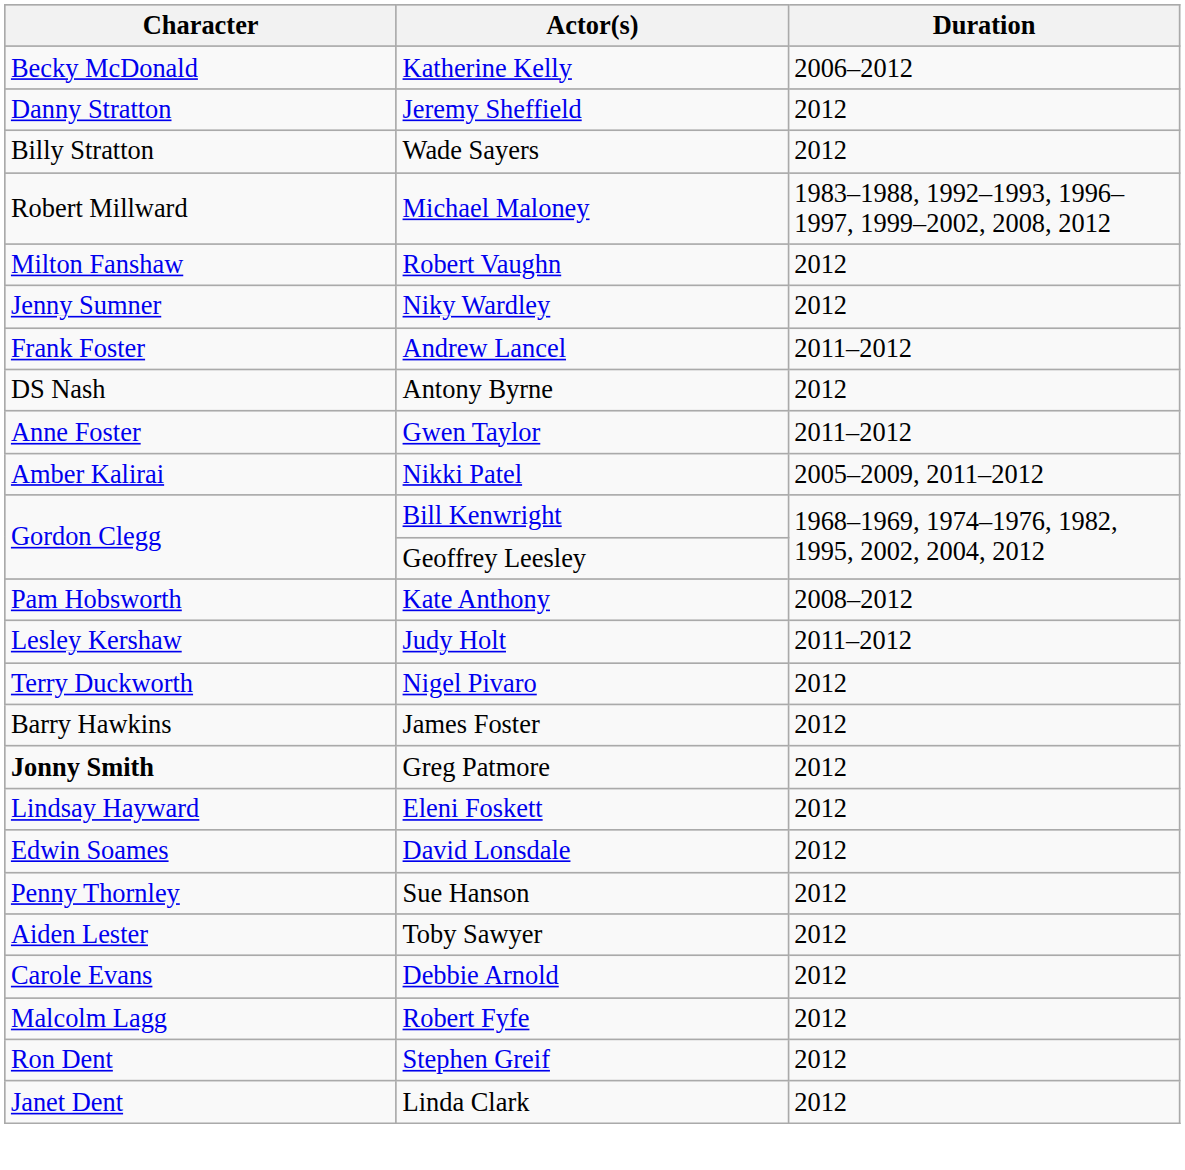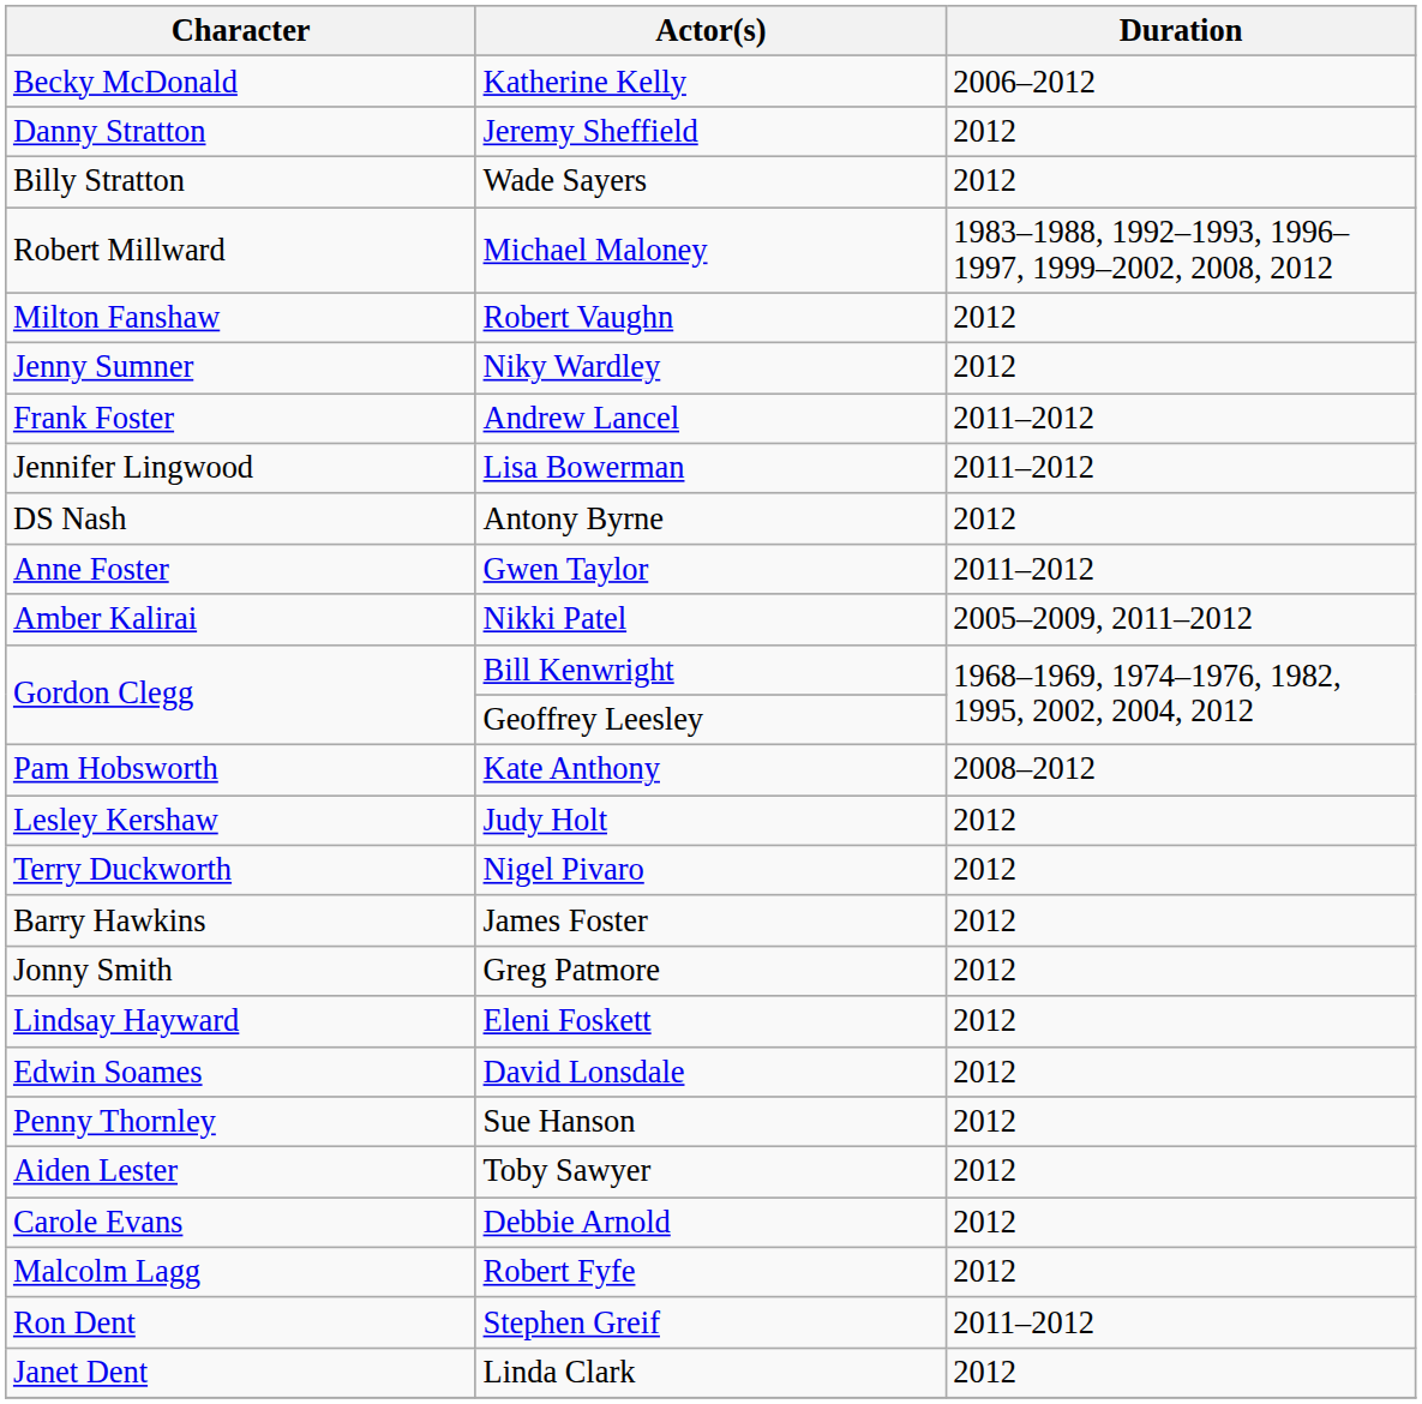 <table class="wikitable">
 <tr>
 <th scope="col" style="width:230px;">Character</th>
 <th scope="col" style="width:230px;">Actor(s)</th>
 <th scope="col" style="width:230px;">Duration</th>
 </tr>
 <tr>
 <td><a href='#'>Becky McDonald</a></td>
 <td><a href='#'>Katherine Kelly</a></td>
 <td>2006–2012</td>
 </tr>
 <tr>
 <td><a href='#'>Danny Stratton</a></td>
 <td><a href='#'>Jeremy Sheffield</a></td>
 <td>2012</td>
 </tr>
 <tr>
 <td>Billy Stratton</td>
 <td>Wade Sayers</td>
 <td>2012</td>
 </tr>
 <tr>
 <td>Robert Millward</td>
 <td><a href='#'>Michael Maloney</a></td>
 <td>1983–1988, 1992–1993, 1996–1997, 1999–2002, 2008, 2012</td>
 </tr>
 <tr>
 <td><a href='#'>Milton Fanshaw</a></td>
 <td><a href='#'>Robert Vaughn</a></td>
 <td>2012</td>
 </tr>
 <tr>
 <td><a href='#'>Jenny Sumner</a></td>
 <td><a href='#'>Niky Wardley</a></td>
 <td>2012</td>
 </tr>
 <tr>
 <td><a href='#'>Frank Foster</a></td>
 <td><a href='#'>Andrew Lancel</a></td>
 <td>2011–2012</td>
 </tr>
 <tr>
+<td>Jennifer Lingwood</td>
+<td><a href='#'>Lisa Bowerman</a></td>
+<td>2011–2012</td>
+</tr>
+<tr>
 <td>DS Nash</td>
 <td>Antony Byrne</td>
 <td>2012</td>
 </tr>
 <tr>
 <td><a href='#'>Anne Foster</a></td>
 <td><a href='#'>Gwen Taylor</a></td>
 <td>2011–2012</td>
 </tr>
 <tr>
 <td><a href='#'>Amber Kalirai</a></td>
 <td><a href='#'>Nikki Patel</a></td>
 <td>2005–2009, 2011–2012</td>
 </tr>
 <tr>
 <td rowspan="2"><a href='#'>Gordon Clegg</a></td>
 <td><a href='#'>Bill Kenwright</a></td>
 <td rowspan="2">1968–1969, 1974–1976, 1982, 1995, 2002, 2004, 2012</td>
 </tr>
 <tr>
 <td>Geoffrey Leesley</td>
 </tr>
 <tr>
 <td><a href='#'>Pam Hobsworth</a></td>
 <td><a href='#'>Kate Anthony</a></td>
 <td>2008–2012</td>
 </tr>
 <tr>
 <td><a href='#'>Lesley Kershaw</a></td>
 <td><a href='#'>Judy Holt</a></td>
-<td>2011–2012</td>
+<td>2012</td>
 </tr>
 <tr>
 <td><a href='#'>Terry Duckworth</a></td>
 <td><a href='#'>Nigel Pivaro</a></td>
 <td>2012</td>
 </tr>
 <tr>
 <td>Barry Hawkins</td>
 <td>James Foster</td>
 <td>2012</td>
 </tr>
 <tr>
-<td><strong>Jonny Smith</strong></td>
+<td>Jonny Smith</td>
 <td>Greg Patmore</td>
 <td>2012</td>
 </tr>
 <tr>
 <td><a href='#'>Lindsay Hayward</a></td>
 <td><a href='#'>Eleni Foskett</a></td>
 <td>2012</td>
 </tr>
 <tr>
 <td><a href='#'>Edwin Soames</a></td>
 <td><a href='#'>David Lonsdale</a></td>
 <td>2012</td>
 </tr>
 <tr>
 <td><a href='#'>Penny Thornley</a></td>
 <td>Sue Hanson</td>
 <td>2012</td>
 </tr>
 <tr>
 <td><a href='#'>Aiden Lester</a></td>
 <td>Toby Sawyer</td>
 <td>2012</td>
 </tr>
 <tr>
 <td><a href='#'>Carole Evans</a></td>
 <td><a href='#'>Debbie Arnold</a></td>
 <td>2012</td>
 </tr>
 <tr>
 <td><a href='#'>Malcolm Lagg</a></td>
 <td><a href='#'>Robert Fyfe</a></td>
 <td>2012</td>
 </tr>
 <tr>
 <td><a href='#'>Ron Dent</a></td>
 <td><a href='#'>Stephen Greif</a></td>
-<td>2012</td>
+<td>2011–2012</td>
 </tr>
 <tr>
 <td><a href='#'>Janet Dent</a></td>
 <td>Linda Clark</td>
 <td>2012</td>
 </tr>
 <tr>
 </tr>
 </table>
